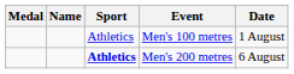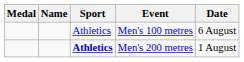 <table class="wikitable sortable" style="font-size:90%">
 <tr>
 <th>Medal</th>
 <th>Name</th>
 <th>Sport</th>
 <th>Event</th>
 <th>Date</th>
 </tr>
 <tr>
 <td></td>
 <td></td>
 <td><a href='#'>Athletics</a></td>
 <td><a href='#'>Men's 100 metres</a></td>
-<td>1 August</td>
+<td>6 August</td>
 </tr>
 <tr>
 <td></td>
 <td></td>
 <td><strong><a href='#'>Athletics</a></strong></td>
 <td><a href='#'>Men's 200 metres</a></td>
-<td>6 August</td>
+<td>1 August</td>
 </tr>
 </table>
